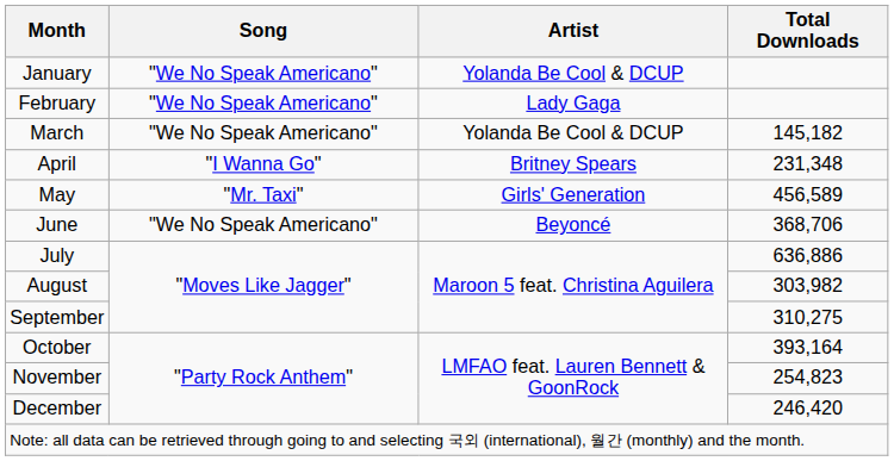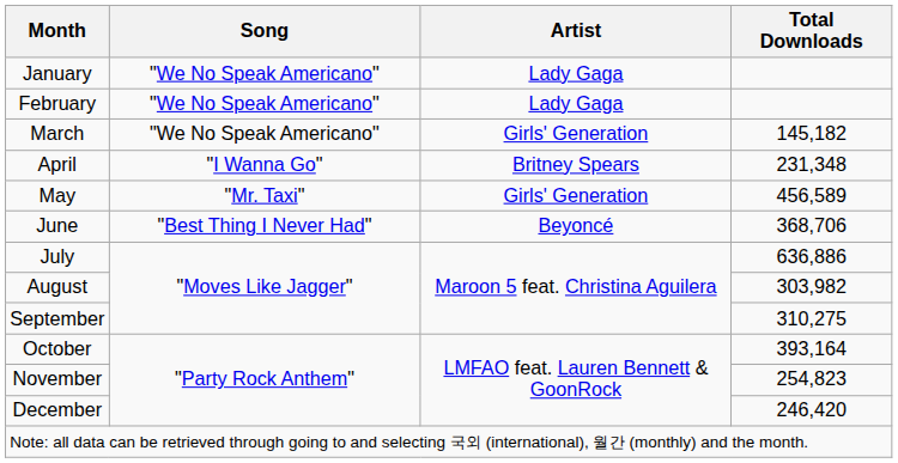 <table class="wikitable">
 <tr>
 <th width="70">Month</th>
 <th width="250">Song</th>
 <th width="250">Artist</th>
 <th width="125">Total Downloads</th>
 </tr>
 <tr>
 <td align="center">January</td>
 <td align="center">"<a href='#'>We No Speak Americano</a>"</td>
-<td align="center"><a href='#'>Yolanda Be Cool</a> & <a href='#'>DCUP</a></td>
+<td align="center"><a href='#'>Lady Gaga</a></td>
 <td align="center"></td>
 </tr>
 <tr>
 <td align="center">February</td>
 <td align="center">"<a href='#'>We No Speak Americano</a>"</td>
 <td align="center"><a href='#'>Lady Gaga</a></td>
 <td align="center"></td>
 </tr>
 <tr>
 <td align="center">March</td>
 <td align="center">"We No Speak Americano"</td>
-<td align="center">Yolanda Be Cool & DCUP</td>
+<td align="center"><a href='#'>Girls' Generation</a></td>
 <td align="center">145,182</td>
 </tr>
 <tr>
 <td align="center">April</td>
 <td align="center">"<a href='#'>I Wanna Go</a>"</td>
 <td align="center"><a href='#'>Britney Spears</a></td>
 <td align="center">231,348</td>
 </tr>
 <tr>
 <td align="center">May</td>
 <td align="center">"<a href='#'>Mr. Taxi</a>"</td>
 <td align="center"><a href='#'>Girls' Generation</a></td>
 <td align="center">456,589</td>
 </tr>
 <tr>
 <td align="center">June</td>
-<td align="center">"We No Speak Americano"</td>
+<td align="center">"<a href='#'>Best Thing I Never Had</a>"</td>
 <td align="center"><a href='#'>Beyoncé</a></td>
 <td align="center">368,706</td>
 </tr>
 <tr>
 <td align="center">July</td>
 <td align="center" rowspan="3">"<a href='#'>Moves Like Jagger</a>"</td>
 <td align="center" rowspan="3"><a href='#'>Maroon 5</a> feat. <a href='#'>Christina Aguilera</a></td>
 <td align="center">636,886</td>
 </tr>
 <tr>
 <td align="center">August</td>
 <td align="center">303,982</td>
 </tr>
 <tr>
 <td align="center">September</td>
 <td align="center">310,275</td>
 </tr>
 <tr>
 <td align="center">October</td>
 <td align="center" rowspan="3">"<a href='#'>Party Rock Anthem</a>"</td>
 <td align="center" rowspan="3"><a href='#'>LMFAO</a> feat. <a href='#'>Lauren Bennett</a> & <a href='#'>GoonRock</a></td>
 <td align="center">393,164</td>
 </tr>
 <tr>
 <td align="center">November</td>
 <td align="center">254,823</td>
 </tr>
 <tr>
 <td align="center">December</td>
 <td align="center">246,420</td>
 </tr>
 <tr>
 <td colspan="4"><small>Note: all data can be retrieved through going to  and selecting 국외 (international), 월간 (monthly) and the month.</small></td>
 </tr>
 </table>
